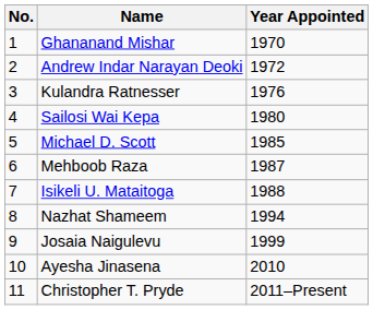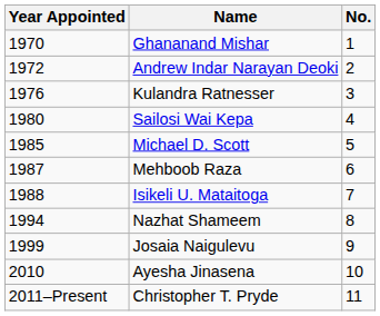 <table class="wikitable">
 <tr>
+<th><strong>Year Appointed</strong></th>
+<th><strong>Name</strong></th>
 <th><strong>No.</strong></th>
-<th><strong>Name</strong></th>
-<th><strong>Year Appointed</strong></th>
 </tr>
 <tr>
+<td>1970</td>
+<td><a href='#'>Ghananand Mishar</a></td>
 <td>1</td>
-<td><a href='#'>Ghananand Mishar</a></td>
-<td>1970</td>
 </tr>
 <tr>
+<td>1972</td>
+<td><a href='#'>Andrew Indar Narayan Deoki</a></td>
 <td>2</td>
-<td><a href='#'>Andrew Indar Narayan Deoki</a></td>
-<td>1972</td>
 </tr>
 <tr>
+<td>1976</td>
+<td>Kulandra Ratnesser</td>
 <td>3</td>
-<td>Kulandra Ratnesser</td>
-<td>1976</td>
 </tr>
 <tr>
+<td>1980</td>
+<td><a href='#'>Sailosi Wai Kepa</a></td>
 <td>4</td>
-<td><a href='#'>Sailosi Wai Kepa</a></td>
-<td>1980</td>
 </tr>
 <tr>
+<td>1985</td>
+<td><a href='#'>Michael D. Scott</a></td>
 <td>5</td>
-<td><a href='#'>Michael D. Scott</a></td>
-<td>1985</td>
 </tr>
 <tr>
+<td>1987</td>
+<td>Mehboob Raza</td>
 <td>6</td>
-<td>Mehboob Raza</td>
-<td>1987</td>
 </tr>
 <tr>
+<td>1988</td>
+<td><a href='#'>Isikeli U. Mataitoga</a></td>
 <td>7</td>
-<td><a href='#'>Isikeli U. Mataitoga</a></td>
-<td>1988</td>
 </tr>
 <tr>
+<td>1994</td>
+<td>Nazhat Shameem</td>
 <td>8</td>
-<td>Nazhat Shameem</td>
-<td>1994</td>
 </tr>
 <tr>
+<td>1999</td>
+<td>Josaia Naigulevu</td>
 <td>9</td>
-<td>Josaia Naigulevu</td>
-<td>1999</td>
 </tr>
 <tr>
+<td>2010</td>
+<td>Ayesha Jinasena</td>
 <td>10</td>
-<td>Ayesha Jinasena</td>
-<td>2010</td>
 </tr>
 <tr>
+<td>2011–Present</td>
+<td>Christopher T. Pryde</td>
 <td>11</td>
-<td>Christopher T. Pryde</td>
-<td>2011–Present</td>
 </tr>
 </table>
